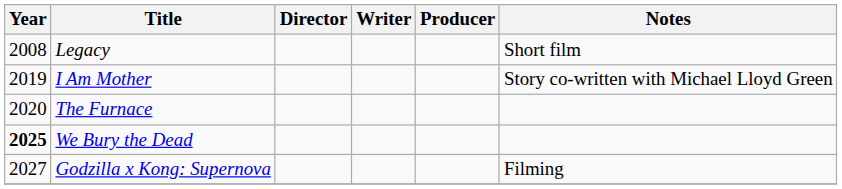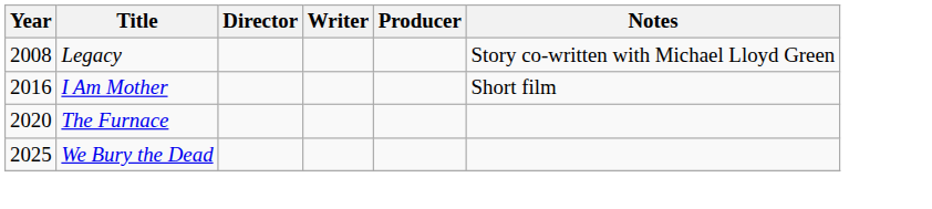 <table class="wikitable" ;>
 <tr>
 <th>Year</th>
 <th>Title</th>
 <th>Director</th>
 <th>Writer</th>
 <th>Producer</th>
 <th>Notes</th>
 </tr>
 <tr>
 <td>2008</td>
 <td><em>Legacy</em></td>
 <td></td>
 <td></td>
 <td></td>
-<td>Short film</td>
+<td>Story co-written with Michael Lloyd Green</td>
 </tr>
 <tr>
-<td>2019</td>
+<td>2016</td>
 <td><em><a href='#'>I Am Mother</a></em></td>
 <td></td>
 <td></td>
 <td></td>
-<td>Story co-written with Michael Lloyd Green</td>
+<td>Short film</td>
 </tr>
 <tr>
 <td>2020</td>
 <td><em><a href='#'>The Furnace</a></em></td>
 <td></td>
 <td></td>
 <td></td>
 <td></td>
 </tr>
 <tr>
-<td><strong>2025</strong></td>
+<td>2025</td>
 <td><em><a href='#'>We Bury the Dead</a></em></td>
 <td></td>
 <td></td>
 <td></td>
 <td></td>
 </tr>
 <tr>
-<td>2027</td>
-<td><em><a href='#'>Godzilla x Kong: Supernova</a></em></td>
-<td></td>
-<td></td>
-<td></td>
-<td>Filming</td>
-</tr>
-<tr>
 </tr>
 </table>
